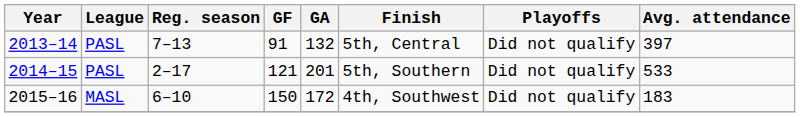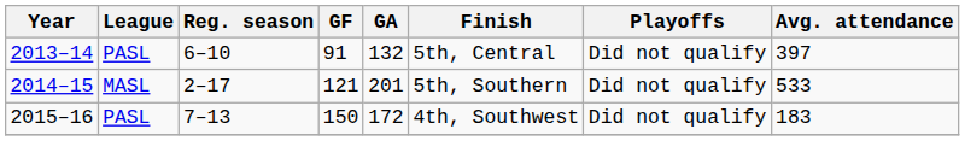 <table class="wikitable">
 <tr>
 <th>Year</th>
 <th>League</th>
 <th>Reg. season</th>
 <th>GF</th>
 <th>GA</th>
 <th>Finish</th>
 <th>Playoffs</th>
 <th>Avg. attendance</th>
 </tr>
 <tr>
 <td><a href='#'>2013–14</a></td>
 <td><a href='#'>PASL</a></td>
-<td>7–13</td>
+<td>6–10</td>
 <td>91</td>
 <td>132</td>
 <td>5th, Central</td>
 <td>Did not qualify</td>
 <td>397</td>
 </tr>
 <tr .>
 <td><a href='#'>2014–15</a></td>
-<td><a href='#'>PASL</a></td>
+<td><a href='#'>MASL</a></td>
 <td>2–17</td>
 <td>121</td>
 <td>201</td>
 <td>5th, Southern</td>
 <td>Did not qualify</td>
 <td>533</td>
 </tr>
 <tr .>
 <td>2015–16</td>
-<td><a href='#'>MASL</a></td>
-<td>6–10</td>
+<td><a href='#'>PASL</a></td>
+<td>7–13</td>
 <td>150</td>
 <td>172</td>
 <td>4th, Southwest</td>
 <td>Did not qualify</td>
 <td>183</td>
 </tr>
 <tr>
 </tr>
 </table>
